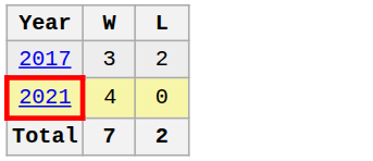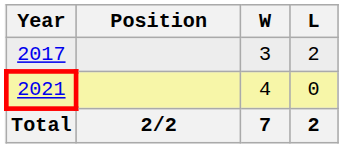 <table class="wikitable" style="text-align: center;">
 <tr>
 <th>Year</th>
+<th width="100">Position</th>
 <th width="25">W</th>
 <th width="25">L</th>
 </tr>
 <tr bgcolor=ededed>
 <td> <a href='#'>2017</a></td>
+<td></td>
 <td>3</td>
 <td>2</td>
 </tr>
 <tr bgcolor=f7f6a8>
 <td style="border: 3px solid red"> <a href='#'>2021</a></td>
+<td></td>
 <td>4</td>
 <td>0</td>
 </tr>
 <tr rtgh>
 <th>Total</th>
+<th>2/2</th>
 <th>7</th>
 <th>2</th>
 </tr>
 </table>
